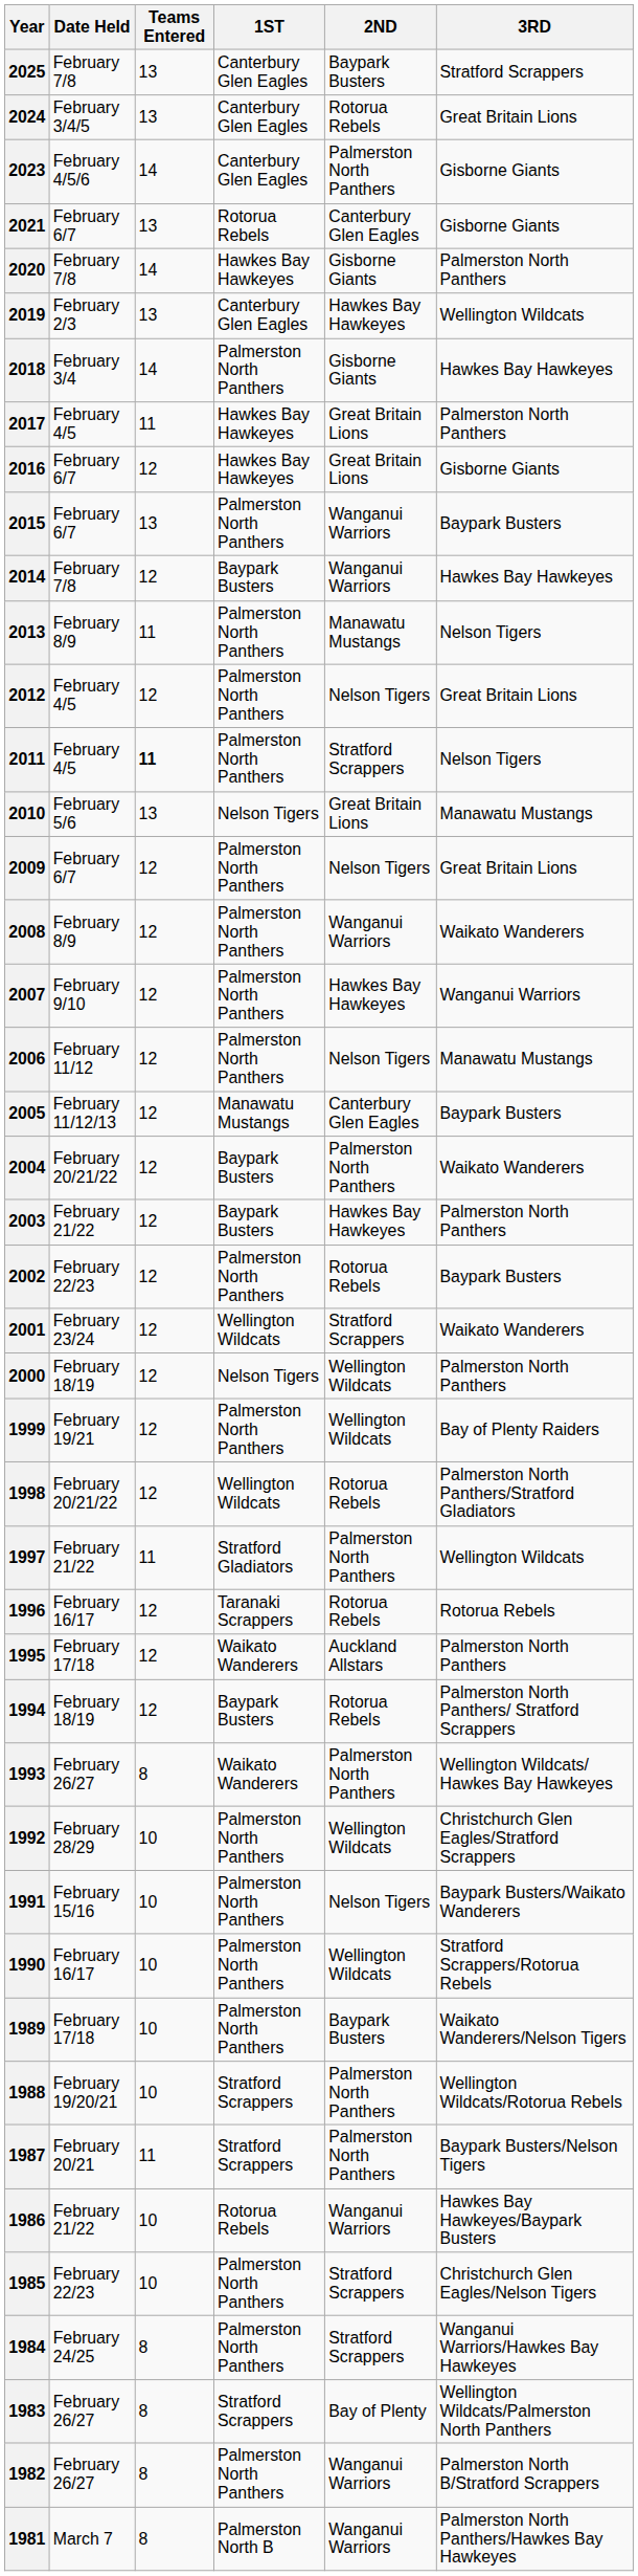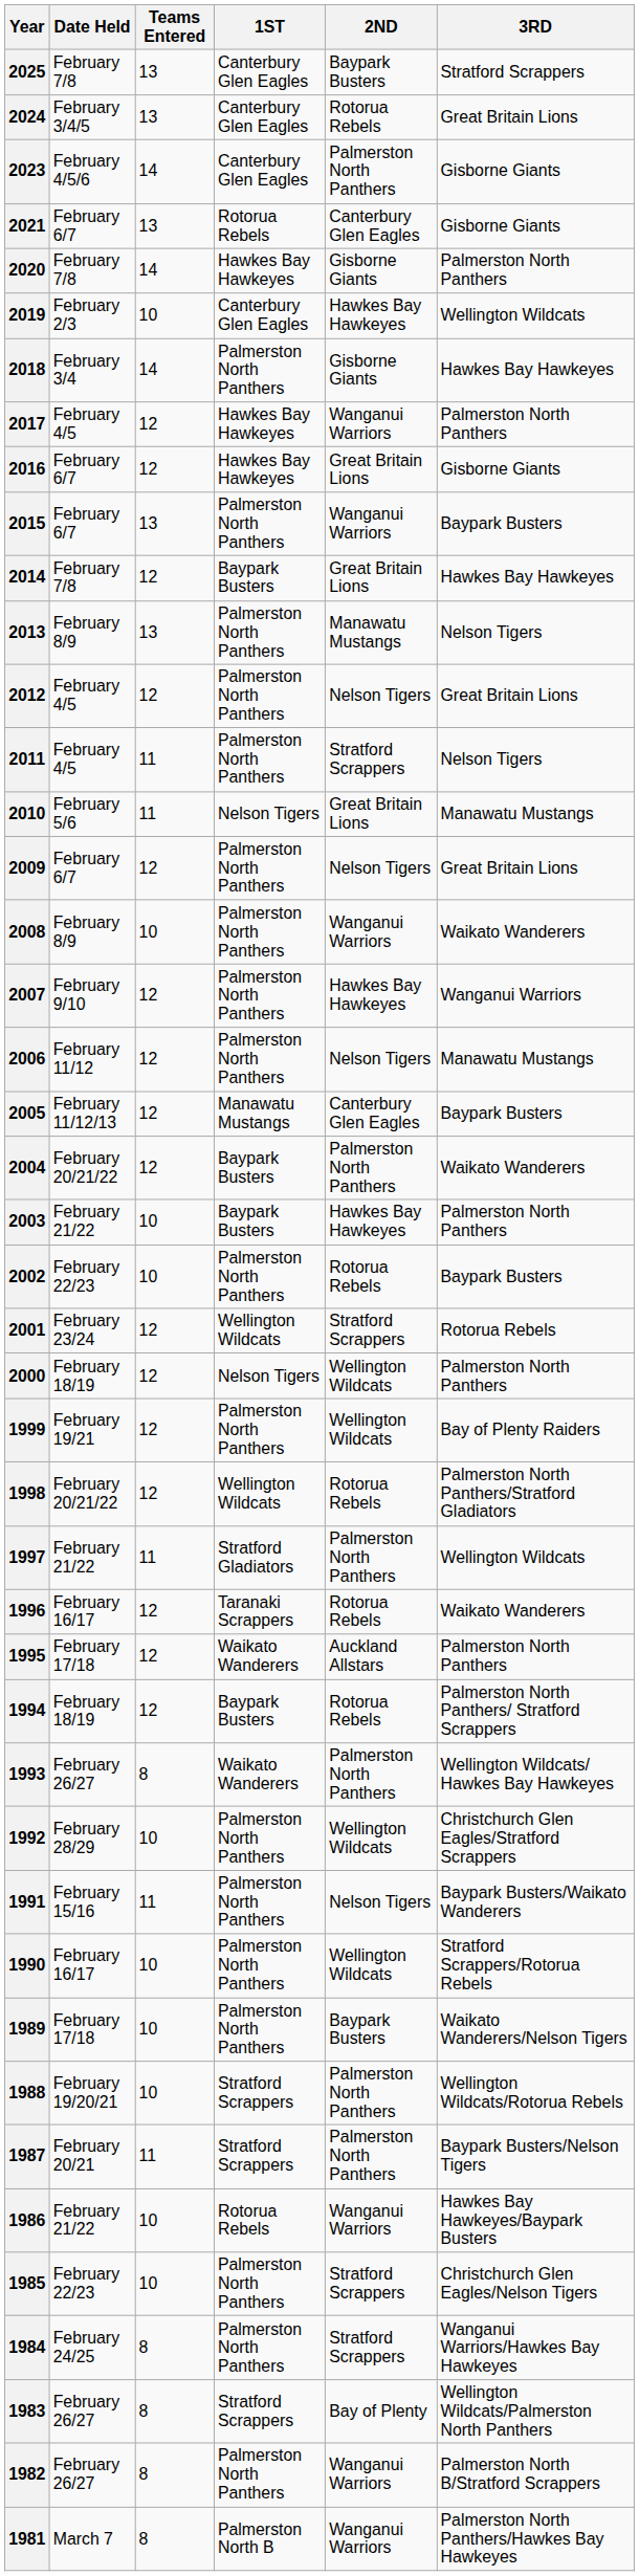 <table class="wikitable">
 <tr>
 <th>Year</th>
 <th>Date Held</th>
 <th>Teams Entered</th>
 <th>1ST</th>
 <th>2ND</th>
 <th>3RD</th>
 </tr>
 <tr>
 <th>2025</th>
 <td>February 7/8</td>
 <td>13</td>
 <td>Canterbury Glen Eagles</td>
 <td>Baypark Busters</td>
 <td>Stratford Scrappers</td>
 </tr>
 <tr>
 <th>2024</th>
 <td>February 3/4/5</td>
 <td>13</td>
 <td>Canterbury Glen Eagles</td>
 <td>Rotorua Rebels</td>
 <td>Great Britain Lions</td>
 </tr>
 <tr>
 <th>2023</th>
 <td>February 4/5/6</td>
 <td>14</td>
 <td>Canterbury Glen Eagles</td>
 <td>Palmerston North Panthers</td>
 <td>Gisborne Giants</td>
 </tr>
 <tr>
 <th>2021</th>
 <td>February 6/7</td>
 <td>13</td>
 <td>Rotorua Rebels</td>
 <td>Canterbury Glen Eagles</td>
 <td>Gisborne Giants</td>
 </tr>
 <tr>
 <th>2020</th>
 <td>February 7/8</td>
 <td>14</td>
 <td>Hawkes Bay Hawkeyes</td>
 <td>Gisborne Giants</td>
 <td>Palmerston North Panthers</td>
 </tr>
 <tr>
 <th>2019</th>
 <td>February 2/3</td>
-<td>13</td>
+<td>10</td>
 <td>Canterbury Glen Eagles</td>
 <td>Hawkes Bay Hawkeyes</td>
 <td>Wellington Wildcats</td>
 </tr>
 <tr>
 <th>2018</th>
 <td>February 3/4</td>
 <td>14</td>
 <td>Palmerston North Panthers</td>
 <td>Gisborne Giants</td>
 <td>Hawkes Bay Hawkeyes</td>
 </tr>
 <tr>
 <th>2017</th>
 <td>February 4/5</td>
-<td>11</td>
+<td>12</td>
 <td>Hawkes Bay Hawkeyes</td>
-<td>Great Britain Lions</td>
+<td>Wanganui Warriors</td>
 <td>Palmerston North Panthers</td>
 </tr>
 <tr>
 <th>2016</th>
 <td>February 6/7</td>
 <td>12</td>
 <td>Hawkes Bay Hawkeyes</td>
 <td>Great Britain Lions</td>
 <td>Gisborne Giants</td>
 </tr>
 <tr>
 <th>2015</th>
 <td>February 6/7</td>
 <td>13</td>
 <td>Palmerston North Panthers</td>
 <td>Wanganui Warriors</td>
 <td>Baypark Busters</td>
 </tr>
 <tr>
 <th>2014</th>
 <td>February 7/8</td>
 <td>12</td>
 <td>Baypark Busters</td>
-<td>Wanganui Warriors</td>
+<td>Great Britain Lions</td>
 <td>Hawkes Bay Hawkeyes</td>
 </tr>
 <tr>
 <th>2013</th>
 <td>February 8/9</td>
-<td>11</td>
+<td>13</td>
 <td>Palmerston North Panthers</td>
 <td>Manawatu Mustangs</td>
 <td>Nelson Tigers</td>
 </tr>
 <tr>
 <th>2012</th>
 <td>February 4/5</td>
 <td>12</td>
 <td>Palmerston North Panthers</td>
 <td>Nelson Tigers</td>
 <td>Great Britain Lions</td>
 </tr>
 <tr>
 <th>2011</th>
 <td>February 4/5</td>
-<td><strong>11</strong></td>
+<td>11</td>
 <td>Palmerston North Panthers</td>
 <td>Stratford Scrappers</td>
 <td>Nelson Tigers</td>
 </tr>
 <tr>
 <th>2010</th>
 <td>February 5/6</td>
-<td>13</td>
+<td>11</td>
 <td>Nelson Tigers</td>
 <td>Great Britain Lions</td>
 <td>Manawatu Mustangs</td>
 </tr>
 <tr>
 <th>2009</th>
 <td>February 6/7</td>
 <td>12</td>
 <td>Palmerston North Panthers</td>
 <td>Nelson Tigers</td>
 <td>Great Britain Lions</td>
 </tr>
 <tr>
 <th>2008</th>
 <td>February 8/9</td>
-<td>12</td>
+<td>10</td>
 <td>Palmerston North Panthers</td>
 <td>Wanganui Warriors</td>
 <td>Waikato Wanderers</td>
 </tr>
 <tr>
 <th>2007</th>
 <td>February 9/10</td>
 <td>12</td>
 <td>Palmerston North Panthers</td>
 <td>Hawkes Bay Hawkeyes</td>
 <td>Wanganui Warriors</td>
 </tr>
 <tr>
 <th>2006</th>
 <td>February 11/12</td>
 <td>12</td>
 <td>Palmerston North Panthers</td>
 <td>Nelson Tigers</td>
 <td>Manawatu Mustangs</td>
 </tr>
 <tr>
 <th>2005</th>
 <td>February 11/12/13</td>
 <td>12</td>
 <td>Manawatu Mustangs</td>
 <td>Canterbury Glen Eagles</td>
 <td>Baypark Busters</td>
 </tr>
 <tr>
 <th>2004</th>
 <td>February 20/21/22</td>
 <td>12</td>
 <td>Baypark Busters</td>
 <td>Palmerston North Panthers</td>
 <td>Waikato Wanderers</td>
 </tr>
 <tr>
 <th>2003</th>
 <td>February 21/22</td>
-<td>12</td>
+<td>10</td>
 <td>Baypark Busters</td>
 <td>Hawkes Bay Hawkeyes</td>
 <td>Palmerston North Panthers</td>
 </tr>
 <tr>
 <th>2002</th>
 <td>February 22/23</td>
-<td>12</td>
+<td>10</td>
 <td>Palmerston North Panthers</td>
 <td>Rotorua Rebels</td>
 <td>Baypark Busters</td>
 </tr>
 <tr>
 <th>2001</th>
 <td>February 23/24</td>
 <td>12</td>
 <td>Wellington Wildcats</td>
 <td>Stratford Scrappers</td>
-<td>Waikato Wanderers</td>
+<td>Rotorua Rebels</td>
 </tr>
 <tr>
 <th>2000</th>
 <td>February 18/19</td>
 <td>12</td>
 <td>Nelson Tigers</td>
 <td>Wellington Wildcats</td>
 <td>Palmerston North Panthers</td>
 </tr>
 <tr>
 <th>1999</th>
 <td>February 19/21</td>
 <td>12</td>
 <td>Palmerston North Panthers</td>
 <td>Wellington Wildcats</td>
 <td>Bay of Plenty Raiders</td>
 </tr>
 <tr>
 <th>1998</th>
 <td>February 20/21/22</td>
 <td>12</td>
 <td>Wellington Wildcats</td>
 <td>Rotorua Rebels</td>
 <td>Palmerston North Panthers/Stratford Gladiators</td>
 </tr>
 <tr>
 <th>1997</th>
 <td>February 21/22</td>
 <td>11</td>
 <td>Stratford Gladiators</td>
 <td>Palmerston North Panthers</td>
 <td>Wellington Wildcats</td>
 </tr>
 <tr>
 <th>1996</th>
 <td>February 16/17</td>
 <td>12</td>
 <td>Taranaki Scrappers</td>
 <td>Rotorua Rebels</td>
-<td>Rotorua Rebels</td>
+<td>Waikato Wanderers</td>
 </tr>
 <tr>
 <th>1995</th>
 <td>February 17/18</td>
 <td>12</td>
 <td>Waikato Wanderers</td>
 <td>Auckland Allstars</td>
 <td>Palmerston North Panthers</td>
 </tr>
 <tr>
 <th>1994</th>
 <td>February 18/19</td>
 <td>12</td>
 <td>Baypark Busters</td>
 <td>Rotorua Rebels</td>
 <td>Palmerston North Panthers/ Stratford Scrappers</td>
 </tr>
 <tr>
 <th>1993</th>
 <td>February 26/27</td>
 <td>8</td>
 <td>Waikato Wanderers</td>
 <td>Palmerston North Panthers</td>
 <td>Wellington Wildcats/ Hawkes Bay Hawkeyes</td>
 </tr>
 <tr>
 <th>1992</th>
 <td>February 28/29</td>
 <td>10</td>
 <td>Palmerston North Panthers</td>
 <td>Wellington Wildcats</td>
 <td>Christchurch Glen Eagles/Stratford Scrappers</td>
 </tr>
 <tr>
 <th>1991</th>
 <td>February 15/16</td>
-<td>10</td>
+<td>11</td>
 <td>Palmerston North Panthers</td>
 <td>Nelson Tigers</td>
 <td>Baypark Busters/Waikato Wanderers</td>
 </tr>
 <tr>
 <th>1990</th>
 <td>February 16/17</td>
 <td>10</td>
 <td>Palmerston North Panthers</td>
 <td>Wellington Wildcats</td>
 <td>Stratford Scrappers/Rotorua Rebels</td>
 </tr>
 <tr>
 <th>1989</th>
 <td>February 17/18</td>
 <td>10</td>
 <td>Palmerston North Panthers</td>
 <td>Baypark Busters</td>
 <td>Waikato Wanderers/Nelson Tigers</td>
 </tr>
 <tr>
 <th>1988</th>
 <td>February 19/20/21</td>
 <td>10</td>
 <td>Stratford Scrappers</td>
 <td>Palmerston North Panthers</td>
 <td>Wellington Wildcats/Rotorua Rebels</td>
 </tr>
 <tr>
 <th>1987</th>
 <td>February 20/21</td>
 <td>11</td>
 <td>Stratford Scrappers</td>
 <td>Palmerston North Panthers</td>
 <td>Baypark Busters/Nelson Tigers</td>
 </tr>
 <tr>
 <th>1986</th>
 <td>February 21/22</td>
 <td>10</td>
 <td>Rotorua Rebels</td>
 <td>Wanganui Warriors</td>
 <td>Hawkes Bay Hawkeyes/Baypark Busters</td>
 </tr>
 <tr>
 <th>1985</th>
 <td>February 22/23</td>
 <td>10</td>
 <td>Palmerston North Panthers</td>
 <td>Stratford Scrappers</td>
 <td>Christchurch Glen Eagles/Nelson Tigers</td>
 </tr>
 <tr>
 <th>1984</th>
 <td>February 24/25</td>
 <td>8</td>
 <td>Palmerston North Panthers</td>
 <td>Stratford Scrappers</td>
 <td>Wanganui Warriors/Hawkes Bay Hawkeyes</td>
 </tr>
 <tr>
 <th>1983</th>
 <td>February 26/27</td>
 <td>8</td>
 <td>Stratford Scrappers</td>
 <td>Bay of Plenty</td>
 <td>Wellington Wildcats/Palmerston North Panthers</td>
 </tr>
 <tr>
 <th>1982</th>
 <td>February 26/27</td>
 <td>8</td>
 <td>Palmerston North Panthers</td>
 <td>Wanganui Warriors</td>
 <td>Palmerston North B/Stratford Scrappers</td>
 </tr>
 <tr>
 <th>1981</th>
 <td>March 7</td>
 <td>8</td>
 <td>Palmerston North B</td>
 <td>Wanganui Warriors</td>
 <td>Palmerston North Panthers/Hawkes Bay Hawkeyes</td>
 </tr>
 </table>
